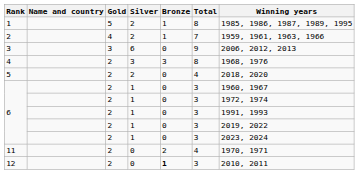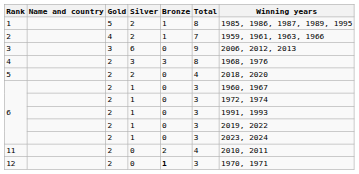 <table class="wikitable">
 <tr>
 <th>Rank</th>
 <th>Name and country</th>
 <th>Gold</th>
 <th>Silver</th>
 <th>Bronze</th>
 <th>Total</th>
 <th>Winning years</th>
 </tr>
 <tr>
 <td>1</td>
 <td></td>
 <td>5</td>
 <td>2</td>
 <td>1</td>
 <td>8</td>
 <td>1985, 1986, 1987, 1989, 1995</td>
 </tr>
 <tr>
 <td>2</td>
 <td></td>
 <td>4</td>
 <td>2</td>
 <td>1</td>
 <td>7</td>
 <td>1959, 1961, 1963, 1966</td>
 </tr>
 <tr>
 <td>3</td>
 <td></td>
 <td>3</td>
 <td>6</td>
 <td>0</td>
 <td>9</td>
 <td>2006, 2012, 2013</td>
 </tr>
 <tr>
 <td>4</td>
 <td></td>
 <td>2</td>
 <td>3</td>
 <td>3</td>
 <td>8</td>
 <td>1968, 1976</td>
 </tr>
 <tr>
 <td>5</td>
 <td></td>
 <td>2</td>
 <td>2</td>
 <td>0</td>
 <td>4</td>
 <td>2018, 2020</td>
 </tr>
 <tr>
 <td rowspan=5>6</td>
 <td></td>
 <td>2</td>
 <td>1</td>
 <td>0</td>
 <td>3</td>
 <td>1960, 1967</td>
 </tr>
 <tr>
 <td></td>
 <td>2</td>
 <td>1</td>
 <td>0</td>
 <td>3</td>
 <td>1972, 1974</td>
 </tr>
 <tr>
 <td></td>
 <td>2</td>
 <td>1</td>
 <td>0</td>
 <td>3</td>
 <td>1991, 1993</td>
 </tr>
 <tr>
 <td></td>
 <td>2</td>
 <td>1</td>
 <td>0</td>
 <td>3</td>
 <td>2019, 2022</td>
 </tr>
 <tr>
 <td></td>
 <td>2</td>
 <td>1</td>
 <td>0</td>
 <td>3</td>
 <td>2023, 2024</td>
 </tr>
 <tr>
 <td>11</td>
 <td></td>
 <td>2</td>
 <td>0</td>
 <td>2</td>
 <td>4</td>
-<td>1970, 1971</td>
+<td>2010, 2011</td>
 </tr>
 <tr>
 <td rowspan=2>12</td>
 <td></td>
 <td>2</td>
 <td>0</td>
 <td><strong>1</strong></td>
 <td>3</td>
-<td>2010, 2011</td>
+<td>1970, 1971</td>
 </tr>
 </table>
